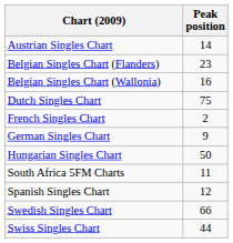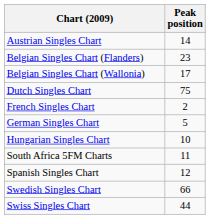 <table class="wikitable sortable">
 <tr>
 <th style="width:240px;">Chart (2009)</th>
 <th>Peak<br>position </th>
 </tr>
 <tr>
 <td><a href='#'>Austrian Singles Chart</a></td>
 <td style="text-align:center;">14</td>
 </tr>
 <tr>
 <td><a href='#'>Belgian Singles Chart</a> (<a href='#'>Flanders</a>)</td>
 <td style="text-align:center;">23</td>
 </tr>
 <tr>
 <td><a href='#'>Belgian Singles Chart</a> (<a href='#'>Wallonia</a>)</td>
-<td style="text-align:center;">16</td>
+<td style="text-align:center;">17</td>
 </tr>
 <tr>
 <td><a href='#'>Dutch Singles Chart</a></td>
 <td style="text-align:center;">75</td>
 </tr>
 <tr>
 <td><a href='#'>French Singles Chart</a></td>
 <td style="text-align:center;">2</td>
 </tr>
 <tr>
 <td><a href='#'>German Singles Chart</a></td>
-<td style="text-align:center;">9</td>
+<td style="text-align:center;">5</td>
 </tr>
 <tr>
 <td><a href='#'>Hungarian Singles Chart</a></td>
-<td style="text-align:center;">50</td>
+<td style="text-align:center;">10</td>
 </tr>
 <tr>
 <td>South Africa 5FM Charts</td>
 <td style="text-align:center;">11</td>
 </tr>
 <tr>
 <td>Spanish Singles Chart</td>
 <td style="text-align:center;">12</td>
 </tr>
 <tr>
 <td><a href='#'>Swedish Singles Chart</a></td>
 <td style="text-align:center;">66</td>
 </tr>
 <tr>
 <td><a href='#'>Swiss Singles Chart</a></td>
 <td style="text-align:center;">44</td>
 </tr>
 </table>
